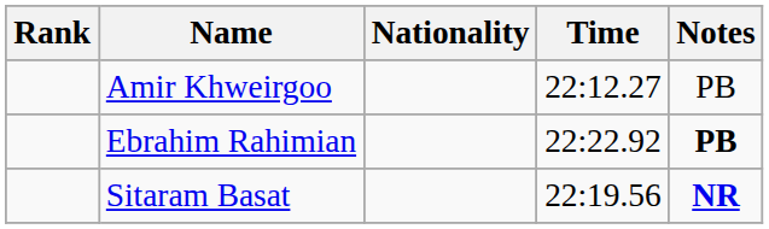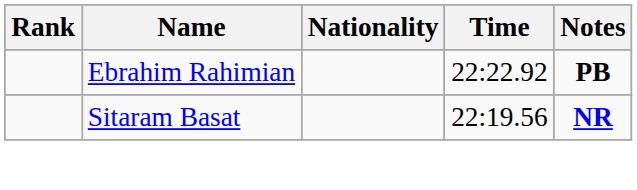 <table class="wikitable sortable" style="text-align:center;font-size:95%">
 <tr>
 <th>Rank</th>
 <th>Name</th>
 <th>Nationality</th>
 <th>Time</th>
 <th>Notes</th>
-</tr>
-<tr>
-<td></td>
-<td style="text-align:left;"><a href='#'>Amir Khweirgoo</a></td>
-<td style="text-align:left;"></td>
-<td>22:12.27</td>
-<td>PB</td>
 </tr>
 <tr>
 <td></td>
 <td style="text-align:left;"><a href='#'>Ebrahim Rahimian</a></td>
 <td style="text-align:left;"></td>
 <td>22:22.92</td>
 <td><strong>PB</strong></td>
 </tr>
 <tr>
 <td></td>
 <td style="text-align:left;"><a href='#'>Sitaram Basat</a></td>
 <td style="text-align:left;"></td>
 <td>22:19.56</td>
 <td><strong><a href='#'>NR</a></strong></td>
 </tr>
 </table>
